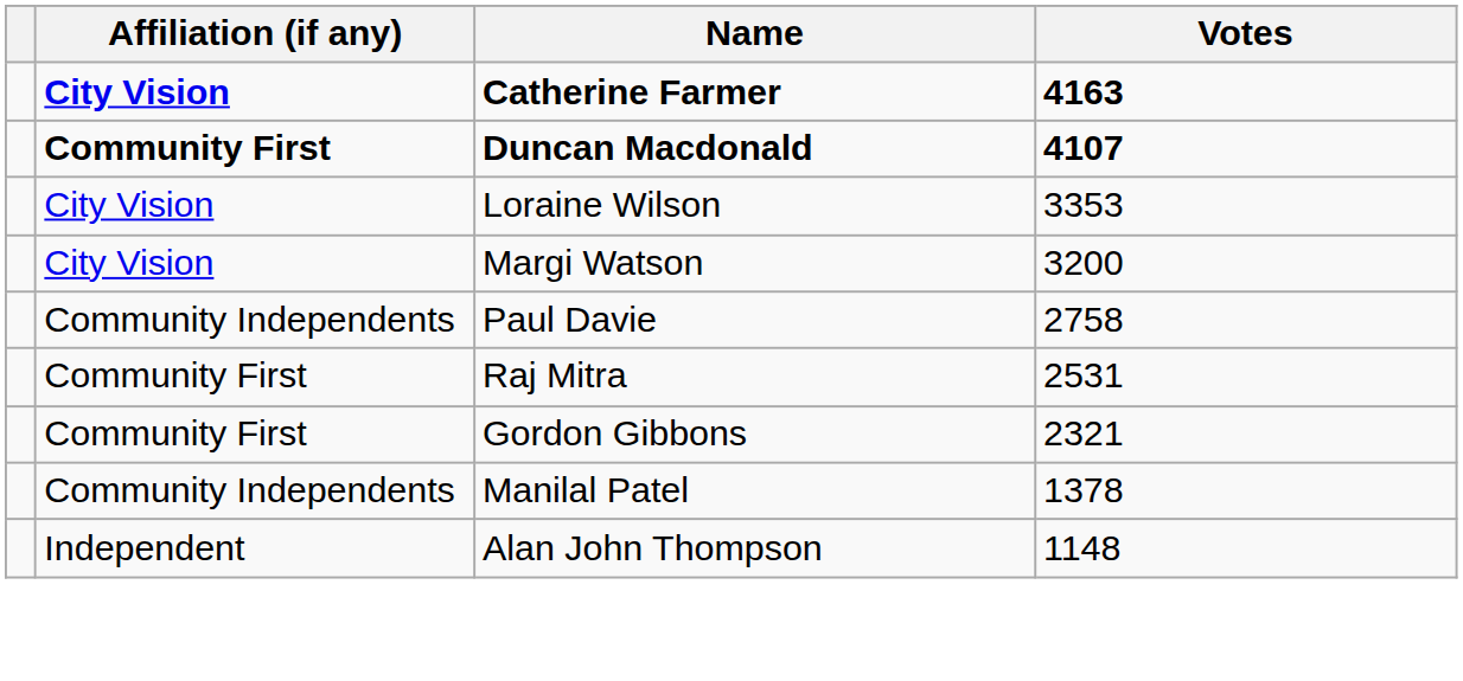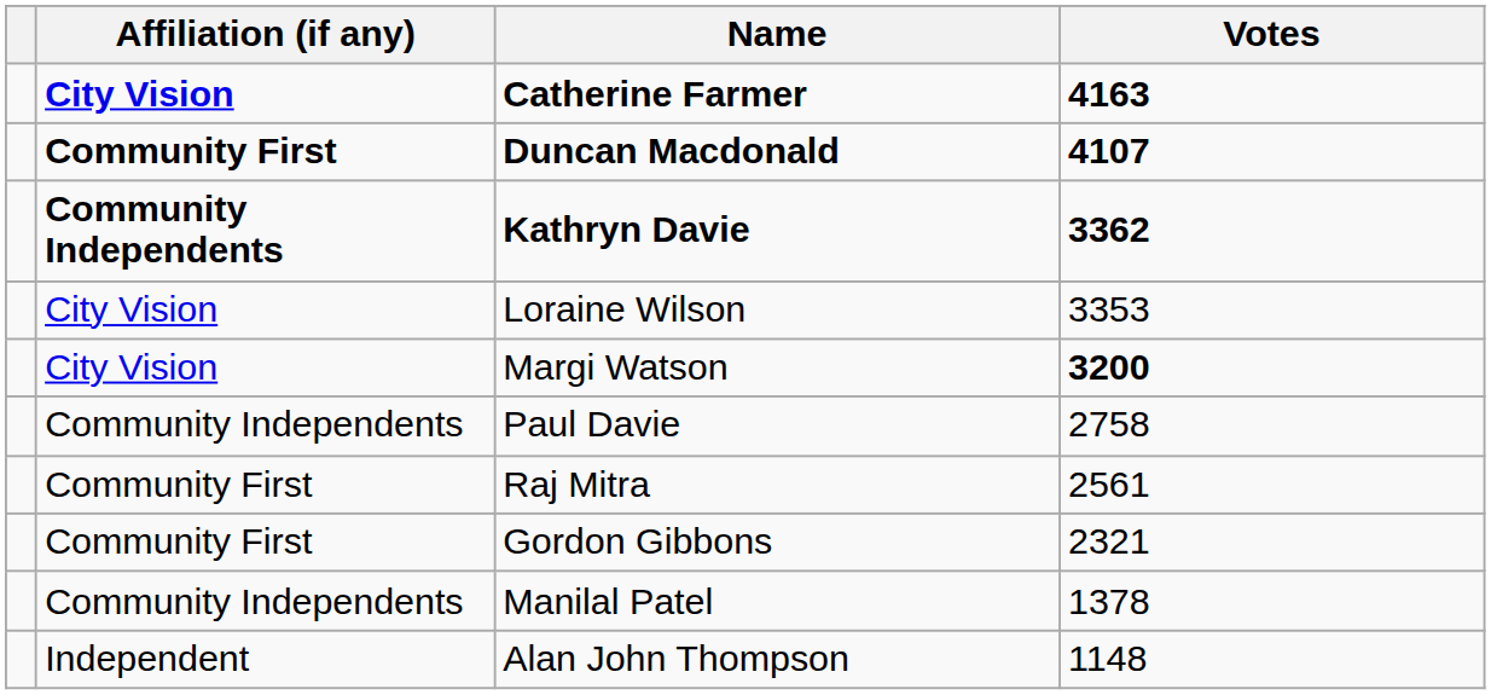 <table class="wikitable" style="width:51%;">
 <tr>
 <th style="width:1%;"></th>
 <th style="width:15%;">Affiliation (if any)</th>
 <th style="width:20%;">Name</th>
 <th style="width:15%;">Votes</th>
 </tr>
 <tr>
 <td bgcolor=></td>
 <td><strong><a href='#'>City Vision</a></strong></td>
 <td><strong>Catherine Farmer</strong></td>
 <td><strong>4163</strong></td>
 </tr>
 <tr>
 <td bgcolor=></td>
 <td><strong>Community First</strong></td>
 <td><strong>Duncan Macdonald</strong></td>
 <td><strong>4107</strong></td>
 </tr>
 <tr>
 <td bgcolor=></td>
+<td><strong>Community Independents</strong></td>
+<td><strong>Kathryn Davie</strong></td>
+<td><strong>3362</strong></td>
+</tr>
+<tr>
+<td bgcolor=></td>
 <td><a href='#'>City Vision</a></td>
 <td>Loraine Wilson</td>
 <td>3353</td>
 </tr>
 <tr>
 <td bgcolor=></td>
 <td><a href='#'>City Vision</a></td>
 <td>Margi Watson</td>
-<td>3200</td>
+<td><strong>3200</strong></td>
 </tr>
 <tr>
 <td bgcolor=></td>
 <td>Community Independents</td>
 <td>Paul Davie</td>
 <td>2758</td>
 </tr>
 <tr>
 <td bgcolor=></td>
 <td>Community First</td>
 <td>Raj Mitra</td>
-<td>2531</td>
+<td>2561</td>
 </tr>
 <tr>
 <td bgcolor=></td>
 <td>Community First</td>
 <td>Gordon Gibbons</td>
 <td>2321</td>
 </tr>
 <tr>
 <td bgcolor=></td>
 <td>Community Independents</td>
 <td>Manilal Patel</td>
 <td>1378</td>
 </tr>
 <tr>
 <td bgcolor=></td>
 <td>Independent</td>
 <td>Alan John Thompson</td>
 <td>1148</td>
 </tr>
 </table>
